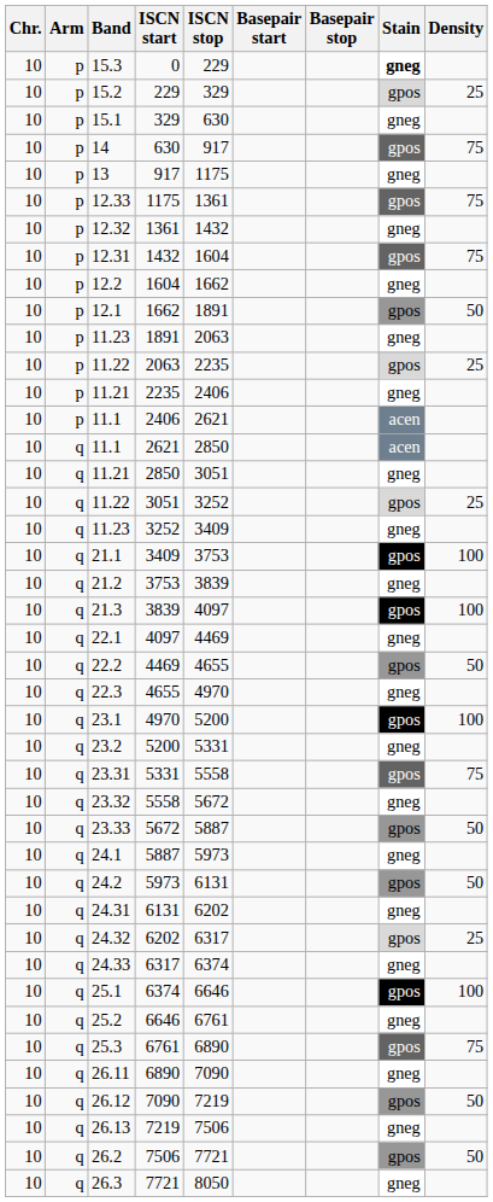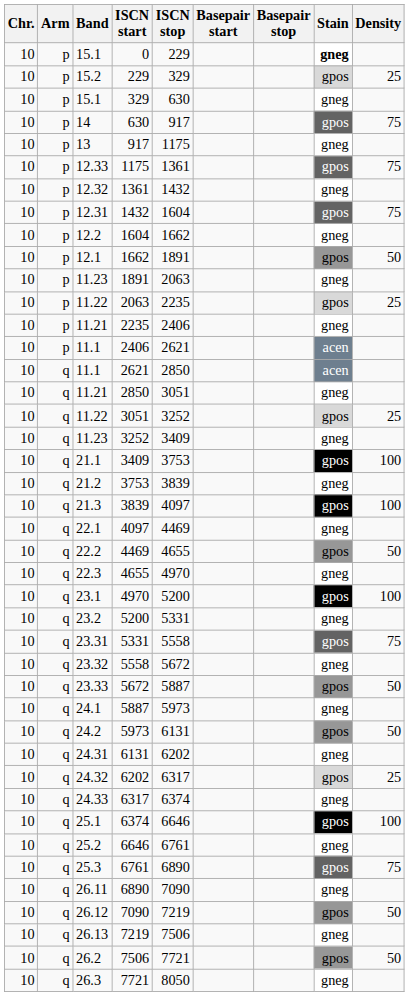 <table class="wikitable" style="text-align:right">
 <tr>
 <th>Chr.</th>
 <th>Arm</th>
 <th>Band</th>
 <th>ISCN<br>start</th>
 <th>ISCN<br>stop</th>
 <th>Basepair<br>start</th>
 <th>Basepair<br>stop</th>
 <th>Stain</th>
 <th>Density</th>
 </tr>
 <tr>
 <td>10</td>
 <td>p</td>
-<td style="text-align:left">15.3</td>
+<td style="text-align:left">15.1</td>
 <td>0</td>
 <td>229</td>
 <td></td>
 <td></td>
 <td style="background:white"><strong>gneg</strong></td>
 <td></td>
 </tr>
 <tr>
 <td>10</td>
 <td>p</td>
 <td style="text-align:left">15.2</td>
 <td>229</td>
 <td>329</td>
 <td></td>
 <td></td>
 <td style="background:#d9d9d9">gpos</td>
 <td>25</td>
 </tr>
 <tr>
 <td>10</td>
 <td>p</td>
 <td style="text-align:left">15.1</td>
 <td>329</td>
 <td>630</td>
 <td></td>
 <td></td>
 <td style="background:white">gneg</td>
 <td></td>
 </tr>
 <tr>
 <td>10</td>
 <td>p</td>
 <td style="text-align:left">14</td>
 <td>630</td>
 <td>917</td>
 <td></td>
 <td></td>
 <td style="background:#636363; color:white;">gpos</td>
 <td>75</td>
 </tr>
 <tr>
 <td>10</td>
 <td>p</td>
 <td style="text-align:left">13</td>
 <td>917</td>
 <td>1175</td>
 <td></td>
 <td></td>
 <td style="background:white">gneg</td>
 <td></td>
 </tr>
 <tr>
 <td>10</td>
 <td>p</td>
 <td style="text-align:left">12.33</td>
 <td>1175</td>
 <td>1361</td>
 <td></td>
 <td></td>
 <td style="background:#636363; color:white;">gpos</td>
 <td>75</td>
 </tr>
 <tr>
 <td>10</td>
 <td>p</td>
 <td style="text-align:left">12.32</td>
 <td>1361</td>
 <td>1432</td>
 <td></td>
 <td></td>
 <td style="background:white">gneg</td>
 <td></td>
 </tr>
 <tr>
 <td>10</td>
 <td>p</td>
 <td style="text-align:left">12.31</td>
 <td>1432</td>
 <td>1604</td>
 <td></td>
 <td></td>
 <td style="background:#636363; color:white;">gpos</td>
 <td>75</td>
 </tr>
 <tr>
 <td>10</td>
 <td>p</td>
 <td style="text-align:left">12.2</td>
 <td>1604</td>
 <td>1662</td>
 <td></td>
 <td></td>
 <td style="background:white">gneg</td>
 <td></td>
 </tr>
 <tr>
 <td>10</td>
 <td>p</td>
 <td style="text-align:left">12.1</td>
 <td>1662</td>
 <td>1891</td>
 <td></td>
 <td></td>
 <td style="background:#979797">gpos</td>
 <td>50</td>
 </tr>
 <tr>
 <td>10</td>
 <td>p</td>
 <td style="text-align:left">11.23</td>
 <td>1891</td>
 <td>2063</td>
 <td></td>
 <td></td>
 <td style="background:white">gneg</td>
 <td></td>
 </tr>
 <tr>
 <td>10</td>
 <td>p</td>
 <td style="text-align:left">11.22</td>
 <td>2063</td>
 <td>2235</td>
 <td></td>
 <td></td>
 <td style="background:#d9d9d9">gpos</td>
 <td>25</td>
 </tr>
 <tr>
 <td>10</td>
 <td>p</td>
 <td style="text-align:left">11.21</td>
 <td>2235</td>
 <td>2406</td>
 <td></td>
 <td></td>
 <td style="background:white">gneg</td>
 <td></td>
 </tr>
 <tr>
 <td>10</td>
 <td>p</td>
 <td style="text-align:left">11.1</td>
 <td>2406</td>
 <td>2621</td>
 <td></td>
 <td></td>
 <td style="background:#6e7f8f; color:white;">acen</td>
 <td></td>
 </tr>
 <tr>
 <td>10</td>
 <td>q</td>
 <td style="text-align:left">11.1</td>
 <td>2621</td>
 <td>2850</td>
 <td></td>
 <td></td>
 <td style="background:#6e7f8f; color:white;">acen</td>
 <td></td>
 </tr>
 <tr>
 <td>10</td>
 <td>q</td>
 <td style="text-align:left">11.21</td>
 <td>2850</td>
 <td>3051</td>
 <td></td>
 <td></td>
 <td style="background:white">gneg</td>
 <td></td>
 </tr>
 <tr>
 <td>10</td>
 <td>q</td>
 <td style="text-align:left">11.22</td>
 <td>3051</td>
 <td>3252</td>
 <td></td>
 <td></td>
 <td style="background:#d9d9d9">gpos</td>
 <td>25</td>
 </tr>
 <tr>
 <td>10</td>
 <td>q</td>
 <td style="text-align:left">11.23</td>
 <td>3252</td>
 <td>3409</td>
 <td></td>
 <td></td>
 <td style="background:white">gneg</td>
 <td></td>
 </tr>
 <tr>
 <td>10</td>
 <td>q</td>
 <td style="text-align:left">21.1</td>
 <td>3409</td>
 <td>3753</td>
 <td></td>
 <td></td>
 <td style="background:black; color:white;">gpos</td>
 <td>100</td>
 </tr>
 <tr>
 <td>10</td>
 <td>q</td>
 <td style="text-align:left">21.2</td>
 <td>3753</td>
 <td>3839</td>
 <td></td>
 <td></td>
 <td style="background:white">gneg</td>
 <td></td>
 </tr>
 <tr>
 <td>10</td>
 <td>q</td>
 <td style="text-align:left">21.3</td>
 <td>3839</td>
 <td>4097</td>
 <td></td>
 <td></td>
 <td style="background:black; color:white;">gpos</td>
 <td>100</td>
 </tr>
 <tr>
 <td>10</td>
 <td>q</td>
 <td style="text-align:left">22.1</td>
 <td>4097</td>
 <td>4469</td>
 <td></td>
 <td></td>
 <td style="background:white">gneg</td>
 <td></td>
 </tr>
 <tr>
 <td>10</td>
 <td>q</td>
 <td style="text-align:left">22.2</td>
 <td>4469</td>
 <td>4655</td>
 <td></td>
 <td></td>
 <td style="background:#979797">gpos</td>
 <td>50</td>
 </tr>
 <tr>
 <td>10</td>
 <td>q</td>
 <td style="text-align:left">22.3</td>
 <td>4655</td>
 <td>4970</td>
 <td></td>
 <td></td>
 <td style="background:white">gneg</td>
 <td></td>
 </tr>
 <tr>
 <td>10</td>
 <td>q</td>
 <td style="text-align:left">23.1</td>
 <td>4970</td>
 <td>5200</td>
 <td></td>
 <td></td>
 <td style="background:black; color:white;">gpos</td>
 <td>100</td>
 </tr>
 <tr>
 <td>10</td>
 <td>q</td>
 <td style="text-align:left">23.2</td>
 <td>5200</td>
 <td>5331</td>
 <td></td>
 <td></td>
 <td style="background:white">gneg</td>
 <td></td>
 </tr>
 <tr>
 <td>10</td>
 <td>q</td>
 <td style="text-align:left">23.31</td>
 <td>5331</td>
 <td>5558</td>
 <td></td>
 <td></td>
 <td style="background:#636363; color:white;">gpos</td>
 <td>75</td>
 </tr>
 <tr>
 <td>10</td>
 <td>q</td>
 <td style="text-align:left">23.32</td>
 <td>5558</td>
 <td>5672</td>
 <td></td>
 <td></td>
 <td style="background:white">gneg</td>
 <td></td>
 </tr>
 <tr>
 <td>10</td>
 <td>q</td>
 <td style="text-align:left">23.33</td>
 <td>5672</td>
 <td>5887</td>
 <td></td>
 <td></td>
 <td style="background:#979797">gpos</td>
 <td>50</td>
 </tr>
 <tr>
 <td>10</td>
 <td>q</td>
 <td style="text-align:left">24.1</td>
 <td>5887</td>
 <td>5973</td>
 <td></td>
 <td></td>
 <td style="background:white">gneg</td>
 <td></td>
 </tr>
 <tr>
 <td>10</td>
 <td>q</td>
 <td style="text-align:left">24.2</td>
 <td>5973</td>
 <td>6131</td>
 <td></td>
 <td></td>
 <td style="background:#979797">gpos</td>
 <td>50</td>
 </tr>
 <tr>
 <td>10</td>
 <td>q</td>
 <td style="text-align:left">24.31</td>
 <td>6131</td>
 <td>6202</td>
 <td></td>
 <td></td>
 <td style="background:white">gneg</td>
 <td></td>
 </tr>
 <tr>
 <td>10</td>
 <td>q</td>
 <td style="text-align:left">24.32</td>
 <td>6202</td>
 <td>6317</td>
 <td></td>
 <td></td>
 <td style="background:#d9d9d9">gpos</td>
 <td>25</td>
 </tr>
 <tr>
 <td>10</td>
 <td>q</td>
 <td style="text-align:left">24.33</td>
 <td>6317</td>
 <td>6374</td>
 <td></td>
 <td></td>
 <td style="background:white">gneg</td>
 <td></td>
 </tr>
 <tr>
 <td>10</td>
 <td>q</td>
 <td style="text-align:left">25.1</td>
 <td>6374</td>
 <td>6646</td>
 <td></td>
 <td></td>
 <td style="background:black; color:white;">gpos</td>
 <td>100</td>
 </tr>
 <tr>
 <td>10</td>
 <td>q</td>
 <td style="text-align:left">25.2</td>
 <td>6646</td>
 <td>6761</td>
 <td></td>
 <td></td>
 <td style="background:white">gneg</td>
 <td></td>
 </tr>
 <tr>
 <td>10</td>
 <td>q</td>
 <td style="text-align:left">25.3</td>
 <td>6761</td>
 <td>6890</td>
 <td></td>
 <td></td>
 <td style="background:#636363; color:white;">gpos</td>
 <td>75</td>
 </tr>
 <tr>
 <td>10</td>
 <td>q</td>
 <td style="text-align:left">26.11</td>
 <td>6890</td>
 <td>7090</td>
 <td></td>
 <td></td>
 <td style="background:white">gneg</td>
 <td></td>
 </tr>
 <tr>
 <td>10</td>
 <td>q</td>
 <td style="text-align:left">26.12</td>
 <td>7090</td>
 <td>7219</td>
 <td></td>
 <td></td>
 <td style="background:#979797">gpos</td>
 <td>50</td>
 </tr>
 <tr>
 <td>10</td>
 <td>q</td>
 <td style="text-align:left">26.13</td>
 <td>7219</td>
 <td>7506</td>
 <td></td>
 <td></td>
 <td style="background:white">gneg</td>
 <td></td>
 </tr>
 <tr>
 <td>10</td>
 <td>q</td>
 <td style="text-align:left">26.2</td>
 <td>7506</td>
 <td>7721</td>
 <td></td>
 <td></td>
 <td style="background:#979797">gpos</td>
 <td>50</td>
 </tr>
 <tr>
 <td>10</td>
 <td>q</td>
 <td style="text-align:left">26.3</td>
 <td>7721</td>
 <td>8050</td>
 <td></td>
 <td></td>
 <td style="background:white">gneg</td>
 <td></td>
 </tr>
 </table>
